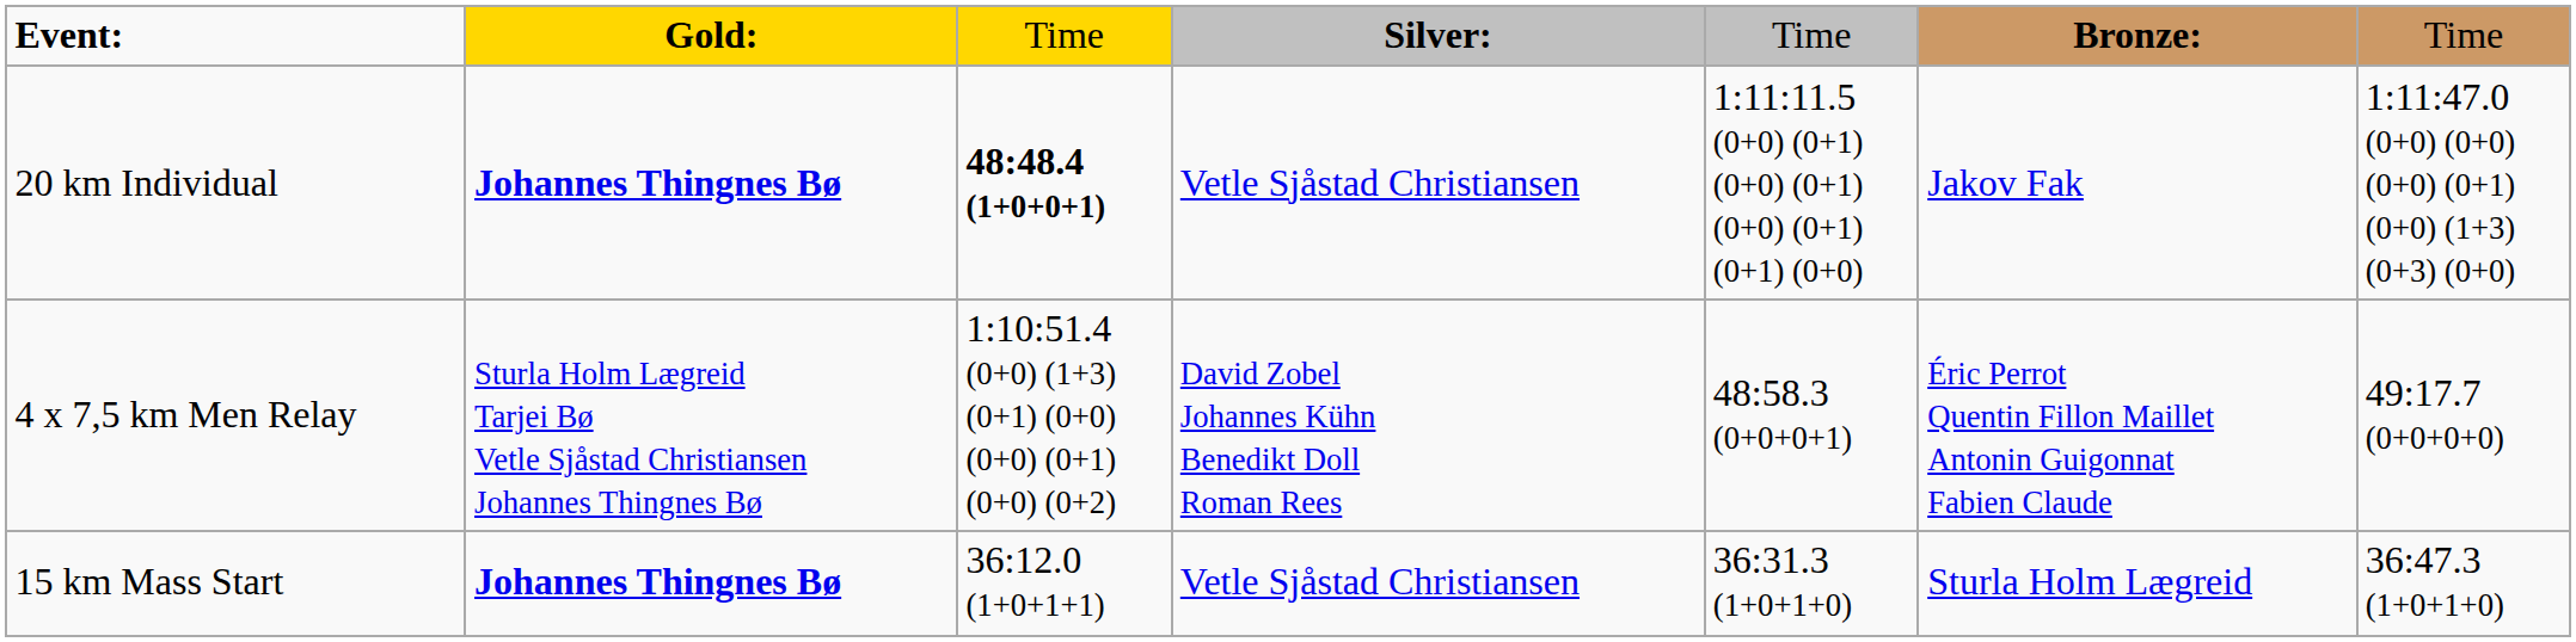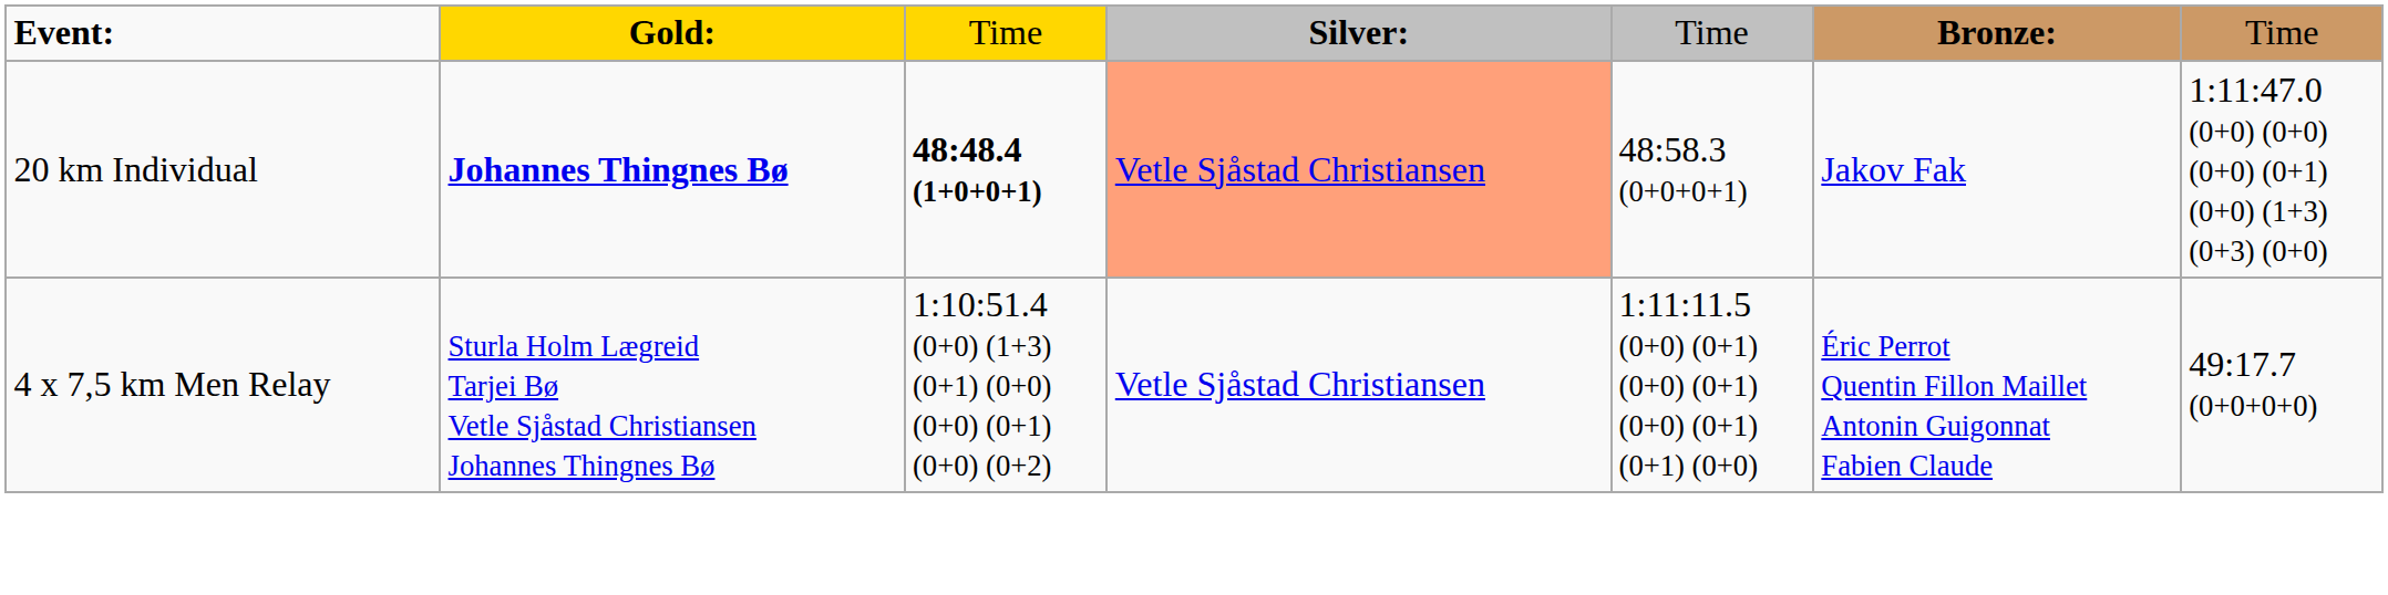 <table class="wikitable" width=85%>
 <tr>
 <td><strong>Event:</strong></td>
 <td style="text-align:center;background-color:gold;"><strong>Gold:</strong></td>
 <td style="text-align:center;background-color:gold;">Time</td>
 <td style="text-align:center;background-color:silver;"><strong>Silver:</strong></td>
 <td style="text-align:center;background-color:silver;">Time</td>
 <td style="text-align:center;background-color:#CC9966;"><strong>Bronze:</strong></td>
 <td style="text-align:center;background-color:#CC9966;">Time</td>
 </tr>
 <tr>
 <td>20 km Individual<br></td>
 <td><strong><a href='#'>Johannes Thingnes Bø</a></strong><br><small></small></td>
 <td><strong>48:48.4<br><small>(1+0+0+1)</small></strong></td>
-<td><a href='#'>Vetle Sjåstad Christiansen</a><br><small></small></td>
-<td>1:11:11.5<br><small>(0+0) (0+1)<br>(0+0) (0+1)<br>(0+0) (0+1)<br>(0+1) (0+0)<br></small></td>
+<td style="background: lightsalmon;"><a href='#'>Vetle Sjåstad Christiansen</a><br><small></small></td>
+<td>48:58.3<br><small>(0+0+0+1)</small></td>
 <td><a href='#'>Jakov Fak</a><br><small></small></td>
 <td>1:11:47.0<br><small>(0+0) (0+0)<br>(0+0) (0+1)<br>(0+0) (1+3)<br>(0+3) (0+0)</small></td>
 </tr>
 <tr>
 <td>4 x 7,5 km Men Relay<br></td>
 <td><strong></strong><br><small><a href='#'>Sturla Holm Lægreid</a><br><a href='#'>Tarjei Bø</a><br><a href='#'>Vetle Sjåstad Christiansen</a><br><a href='#'>Johannes Thingnes Bø</a></small></td>
 <td>1:10:51.4<br><small>(0+0) (1+3)<br>(0+1) (0+0)<br>(0+0) (0+1)<br>(0+0) (0+2)<br></small></td>
-<td><br><small><a href='#'>David Zobel</a><br><a href='#'>Johannes Kühn</a><br><a href='#'>Benedikt Doll</a><br><a href='#'>Roman Rees</a></small></td>
-<td>48:58.3<br><small>(0+0+0+1)</small></td>
+<td><a href='#'>Vetle Sjåstad Christiansen</a><br><small></small></td>
+<td>1:11:11.5<br><small>(0+0) (0+1)<br>(0+0) (0+1)<br>(0+0) (0+1)<br>(0+1) (0+0)<br></small></td>
 <td><br><small><a href='#'>Éric Perrot</a><br><a href='#'>Quentin Fillon Maillet</a><br><a href='#'>Antonin Guigonnat</a><br><a href='#'>Fabien Claude</a></small></td>
 <td>49:17.7<br><small>(0+0+0+0)</small></td>
 </tr>
-<tr>
-<td>15 km Mass Start<br></td>
-<td><strong><a href='#'>Johannes Thingnes Bø</a></strong><br><small></small></td>
-<td>36:12.0<br><small>(1+0+1+1)</small></td>
-<td><a href='#'>Vetle Sjåstad Christiansen</a><br><small></small></td>
-<td>36:31.3<br><small>(1+0+1+0)</small></td>
-<td><a href='#'>Sturla Holm Lægreid</a><br><small></small></td>
-<td>36:47.3<br><small>(1+0+1+0)</small></td>
-</tr>
 </table>
